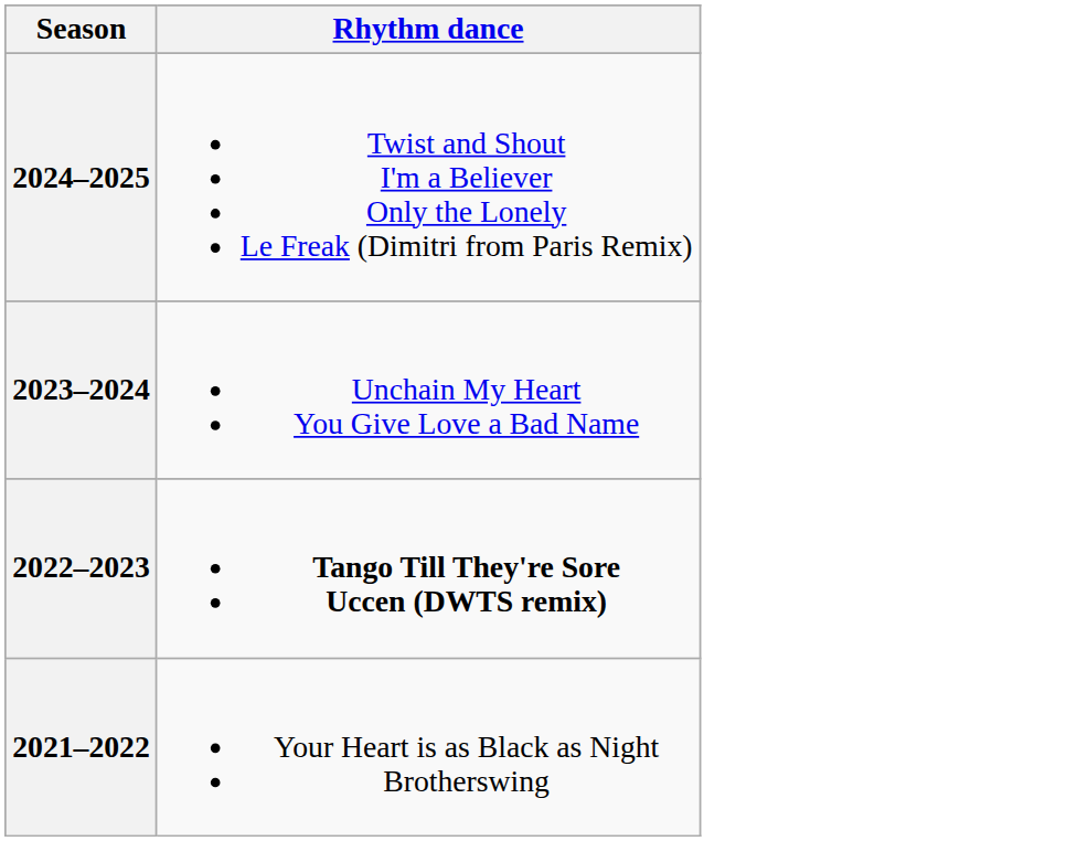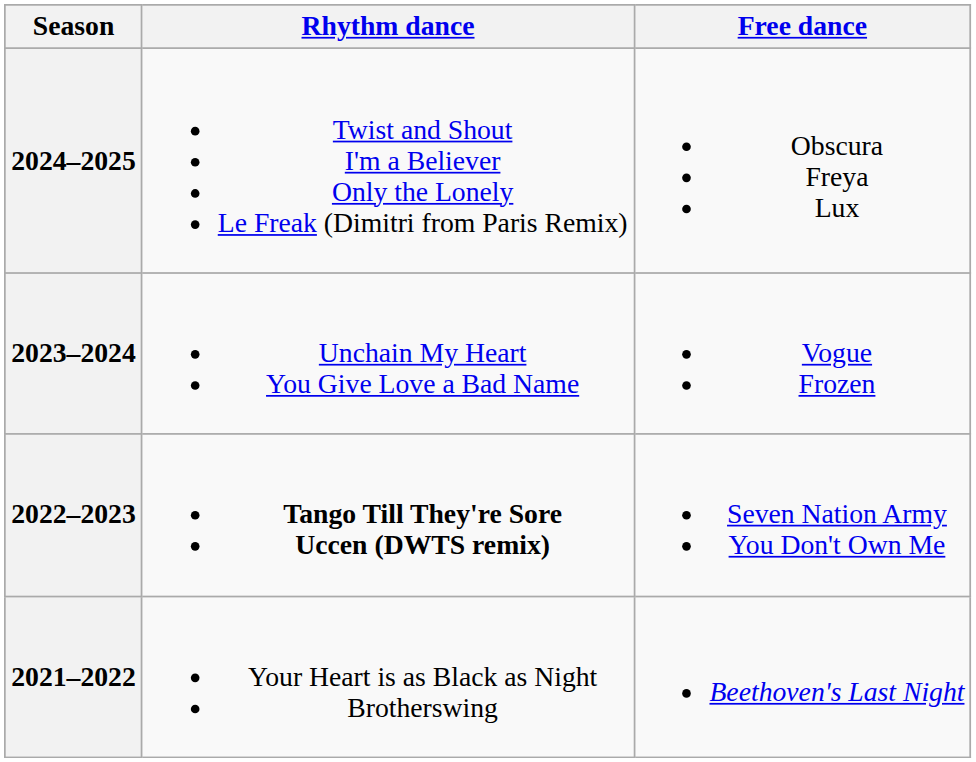 <table class=wikitable style=text-align:center>
 <tr>
 <th>Season</th>
 <th><a href='#'>Rhythm dance</a></th>
+<th><a href='#'>Free dance</a></th>
 </tr>
 <tr>
 <th>2024–2025 <br> </th>
 <td><br><ul><li><a href='#'>Twist and Shout</a> <br> </li><li><a href='#'>I'm a Believer</a> <br> </li><li><a href='#'>Only the Lonely</a> <br> </li><li><a href='#'>Le Freak</a> (Dimitri from Paris Remix)  <br> </li></ul></td>
+<td><br><ul><li>Obscura <br> </li><li>Freya <br> </li><li>Lux <br> </li></ul></td>
 </tr>
 <tr>
 <th>2023–2024 <br> </th>
 <td><br><ul><li><a href='#'>Unchain My Heart</a> <br> </li><li><a href='#'>You Give Love a Bad Name</a> <br> </li></ul></td>
+<td><br><ul><li><a href='#'>Vogue</a></li><li><a href='#'>Frozen</a> <br> </li></ul></td>
 </tr>
 <tr>
 <th>2022–2023 <br> </th>
 <td><strong><br><ul><li>Tango Till They're Sore <br> </li><li>Uccen (DWTS remix) <br> </li></ul></strong></td>
+<td><br><ul><li><a href='#'>Seven Nation Army</a> <br> </li><li><a href='#'>You Don't Own Me</a> <br> </li></ul></td>
 </tr>
 <tr>
 <th>2021–2022 <br> </th>
 <td><br><ul><li> Your Heart is as Black as Night <br> </li><li> Brotherswing <br> </li></ul></td>
+<td><br><ul><li><em><a href='#'>Beethoven's Last Night</a></em> <br> </li></ul></td>
 </tr>
 </table>
